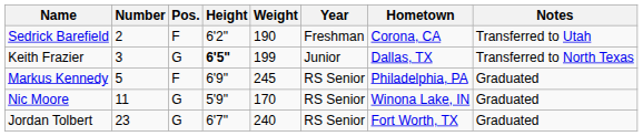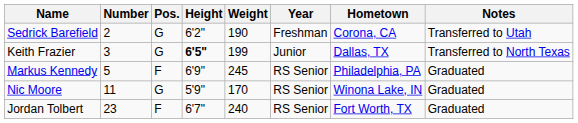 <table class="wikitable sortable" border="1">
 <tr>
 <th>Name</th>
 <th>Number</th>
 <th>Pos.</th>
 <th>Height</th>
 <th>Weight</th>
 <th>Year</th>
 <th>Hometown</th>
 <th class="unsortable">Notes</th>
 </tr>
 <tr>
 <td><a href='#'>Sedrick Barefield</a></td>
 <td>2</td>
-<td>F</td>
+<td>G</td>
 <td>6'2"</td>
 <td>190</td>
 <td>Freshman</td>
 <td><a href='#'>Corona, CA</a></td>
 <td>Transferred to <a href='#'>Utah</a></td>
 </tr>
 <tr>
 <td>Keith Frazier</td>
 <td>3</td>
 <td>G</td>
 <td><strong>6'5"</strong></td>
 <td>199</td>
 <td>Junior</td>
 <td><a href='#'>Dallas, TX</a></td>
 <td>Transferred to <a href='#'>North Texas</a></td>
 </tr>
 <tr>
 <td><a href='#'>Markus Kennedy</a></td>
 <td>5</td>
 <td>F</td>
 <td>6'9"</td>
 <td>245</td>
 <td>RS Senior</td>
 <td><a href='#'>Philadelphia, PA</a></td>
 <td>Graduated</td>
 </tr>
 <tr>
 <td><a href='#'>Nic Moore</a></td>
 <td>11</td>
 <td>G</td>
 <td>5'9"</td>
 <td>170</td>
 <td>RS Senior</td>
 <td><a href='#'>Winona Lake, IN</a></td>
 <td>Graduated</td>
 </tr>
 <tr>
 <td>Jordan Tolbert</td>
 <td>23</td>
-<td>G</td>
+<td>F</td>
 <td>6'7"</td>
 <td>240</td>
 <td>RS Senior</td>
 <td><a href='#'>Fort Worth, TX</a></td>
 <td>Graduated</td>
 </tr>
 </table>
